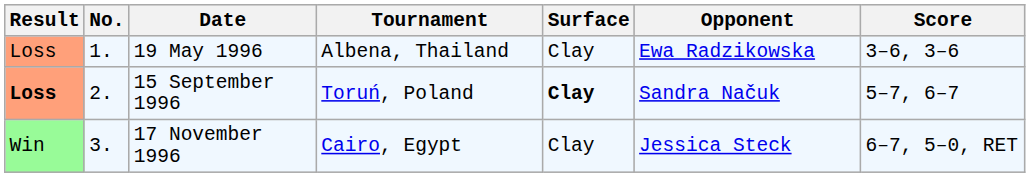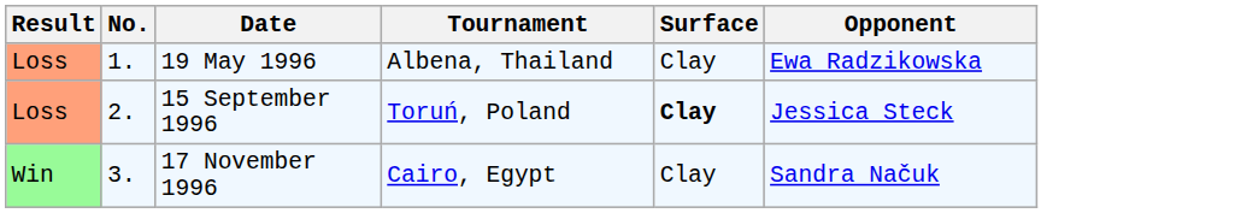 <table class="sortable wikitable" style="font-size:97%;">
 <tr>
 <th>Result</th>
 <th width=20>No.</th>
 <th width=115>Date</th>
 <th width=140>Tournament</th>
 <th width=50>Surface</th>
 <th width=140>Opponent</th>
-<th width=100 class="unsortable">Score</th>
 </tr>
 <tr bgcolor="#f0f8ff">
 <td style="background:#ffa07a;">Loss</td>
 <td>1.</td>
 <td>19 May 1996</td>
 <td>Albena, Thailand</td>
 <td>Clay</td>
 <td> <a href='#'>Ewa Radzikowska</a></td>
-<td>3–6, 3–6</td>
 </tr>
 <tr bgcolor="#f0f8ff">
-<td style="background:#ffa07a;"><strong>Loss</strong></td>
+<td style="background:#ffa07a;">Loss</td>
 <td>2.</td>
 <td>15 September 1996</td>
 <td><a href='#'>Toruń</a>, Poland</td>
 <td><strong>Clay</strong></td>
-<td> <a href='#'>Sandra Načuk</a></td>
-<td>5–7, 6–7</td>
+<td> <a href='#'>Jessica Steck</a></td>
 </tr>
 <tr bgcolor="#f0f8ff">
 <td style="background:#98fb98;">Win</td>
 <td>3.</td>
 <td>17 November 1996</td>
 <td><a href='#'>Cairo</a>, Egypt</td>
 <td>Clay</td>
-<td> <a href='#'>Jessica Steck</a></td>
-<td>6–7, 5–0, RET</td>
+<td> <a href='#'>Sandra Načuk</a></td>
 </tr>
 </table>
